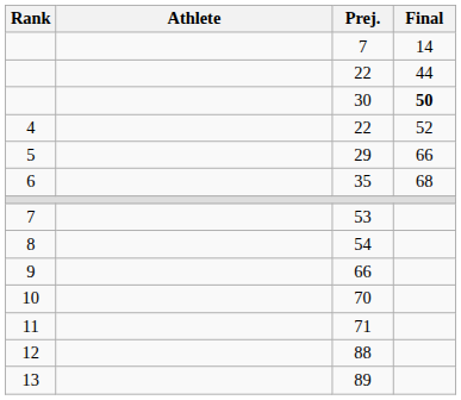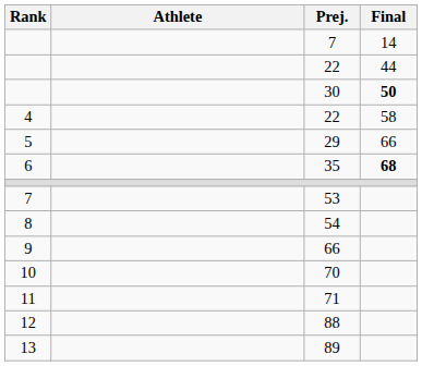 <table class=wikitable style="text-align:center">
 <tr>
 <th width=40>Rank</th>
 <th width=250>Athlete</th>
 <th width=50>Prej.</th>
 <th width=50>Final</th>
 </tr>
 <tr>
 <td></td>
 <td align=left></td>
 <td>7</td>
 <td>14</td>
 </tr>
 <tr>
 <td></td>
 <td align=left></td>
 <td>22</td>
 <td>44</td>
 </tr>
 <tr>
 <td></td>
 <td align=left></td>
 <td>30</td>
 <td><strong>50</strong></td>
 </tr>
 <tr>
 <td>4</td>
 <td align=left></td>
 <td>22</td>
-<td>52</td>
+<td>58</td>
 </tr>
 <tr>
 <td>5</td>
 <td align=left></td>
 <td>29</td>
 <td>66</td>
 </tr>
 <tr>
 <td>6</td>
 <td align=left></td>
 <td>35</td>
-<td>68</td>
+<td><strong>68</strong></td>
 </tr>
 <tr bgcolor=#DDDDDD>
 <td colspan=4></td>
 </tr>
 <tr>
 <td>7</td>
 <td align=left></td>
 <td>53</td>
 <td></td>
 </tr>
 <tr>
 <td>8</td>
 <td align=left></td>
 <td>54</td>
 <td></td>
 </tr>
 <tr>
 <td>9</td>
 <td align=left></td>
 <td>66</td>
 <td></td>
 </tr>
 <tr>
 <td>10</td>
 <td align=left></td>
 <td>70</td>
 <td></td>
 </tr>
 <tr>
 <td>11</td>
 <td align=left></td>
 <td>71</td>
 <td></td>
 </tr>
 <tr>
 <td>12</td>
 <td align=left></td>
 <td>88</td>
 <td></td>
 </tr>
 <tr>
 <td>13</td>
 <td align=left></td>
 <td>89</td>
 <td></td>
 </tr>
 </table>
